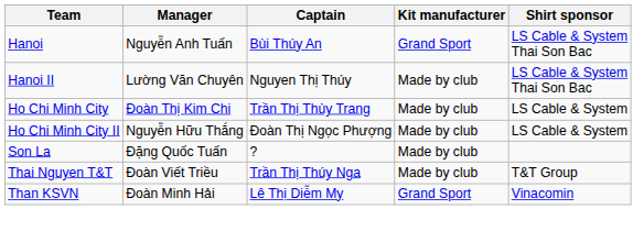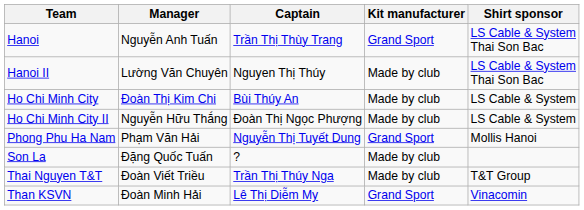 <table class="wikitable sortable">
 <tr>
 <th>Team</th>
 <th>Manager</th>
 <th>Captain</th>
 <th>Kit manufacturer</th>
 <th>Shirt sponsor</th>
 </tr>
 <tr>
 <td><a href='#'>Hanoi</a></td>
 <td> Nguyễn Anh Tuấn</td>
-<td> <a href='#'>Bùi Thúy An</a></td>
+<td> <a href='#'>Trần Thị Thùy Trang</a></td>
 <td><a href='#'>Grand Sport</a></td>
 <td><a href='#'>LS Cable & System</a><br>Thai Son Bac</td>
 </tr>
 <tr>
 <td><a href='#'>Hanoi II</a></td>
 <td> Lường Văn Chuyên</td>
 <td> Nguyen Thị Thúy</td>
 <td>Made by club</td>
 <td><a href='#'>LS Cable & System</a><br>Thai Son Bac</td>
 </tr>
 <tr>
 <td><a href='#'>Ho Chi Minh City</a></td>
 <td> <a href='#'>Đoàn Thị Kim Chi</a></td>
-<td> <a href='#'>Trần Thị Thùy Trang</a></td>
+<td> <a href='#'>Bùi Thúy An</a></td>
 <td>Made by club</td>
 <td>LS Cable & System</td>
 </tr>
 <tr>
 <td><a href='#'>Ho Chi Minh City II</a></td>
 <td> Nguyễn Hữu Thắng</td>
 <td> Đoàn Thị Ngọc Phượng</td>
 <td>Made by club</td>
 <td>LS Cable & System</td>
+</tr>
+<tr>
+<td><a href='#'>Phong Phu Ha Nam</a></td>
+<td> Phạm Văn Hải</td>
+<td> <a href='#'>Nguyễn Thị Tuyết Dung</a></td>
+<td><a href='#'>Grand Sport</a></td>
+<td>Mollis Hanoi</td>
 </tr>
 <tr>
 <td><a href='#'>Son La</a></td>
 <td> Đặng Quốc Tuấn</td>
 <td> ?</td>
 <td>Made by club</td>
 <td></td>
 </tr>
 <tr>
 <td><a href='#'>Thai Nguyen T&T</a></td>
 <td> Đoàn Viết Triều</td>
 <td> <a href='#'>Trần Thị Thúy Nga</a></td>
 <td>Made by club</td>
 <td>T&T Group</td>
 </tr>
 <tr>
 <td><a href='#'>Than KSVN</a></td>
 <td> Đoàn Minh Hải</td>
 <td> <a href='#'>Lê Thị Diễm My</a></td>
 <td><a href='#'>Grand Sport</a></td>
 <td><a href='#'>Vinacomin</a></td>
 </tr>
 </table>
